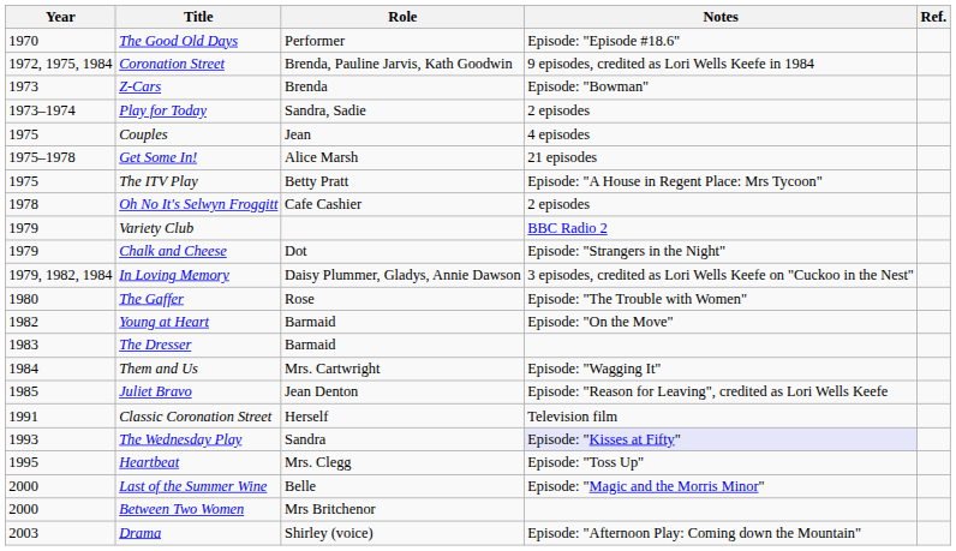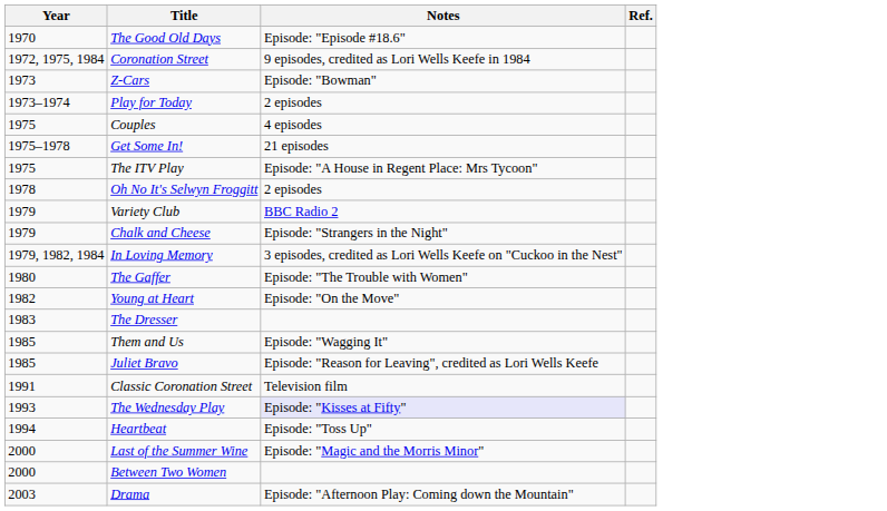 <table class="wikitable sortable">
 <tr>
 <th>Year</th>
 <th>Title</th>
-<th>Role</th>
 <th>Notes</th>
 <th>Ref.</th>
 </tr>
 <tr>
 <td>1970</td>
 <td><em><a href='#'>The Good Old Days</a></em></td>
-<td>Performer</td>
 <td>Episode: "Episode #18.6"</td>
 <td></td>
 </tr>
 <tr>
 <td>1972, 1975, 1984</td>
 <td><em><a href='#'>Coronation Street</a></em></td>
-<td>Brenda, Pauline Jarvis, Kath Goodwin</td>
 <td>9 episodes, credited as Lori Wells Keefe in 1984</td>
 <td></td>
 </tr>
 <tr>
 <td>1973</td>
 <td><em><a href='#'>Z-Cars</a></em></td>
-<td>Brenda</td>
 <td>Episode: "Bowman"</td>
 <td></td>
 </tr>
 <tr>
 <td>1973–1974</td>
 <td><em><a href='#'>Play for Today</a></em></td>
-<td>Sandra, Sadie</td>
 <td>2 episodes</td>
 <td></td>
 </tr>
 <tr>
 <td>1975</td>
 <td><em>Couples</em></td>
-<td>Jean</td>
 <td>4 episodes</td>
 <td></td>
 </tr>
 <tr>
 <td>1975–1978</td>
 <td><em><a href='#'>Get Some In!</a></em></td>
-<td>Alice Marsh</td>
 <td>21 episodes</td>
 <td></td>
 </tr>
 <tr>
 <td>1975</td>
 <td><em>The ITV Play</em></td>
-<td>Betty Pratt</td>
 <td>Episode: "A House in Regent Place: Mrs Tycoon"</td>
 <td></td>
 </tr>
 <tr>
 <td>1978</td>
 <td><em><a href='#'>Oh No It's Selwyn Froggitt</a></em></td>
-<td>Cafe Cashier</td>
 <td>2 episodes</td>
 <td></td>
 </tr>
 <tr>
 <td>1979</td>
 <td><em>Variety Club</em></td>
-<td></td>
 <td><a href='#'>BBC Radio 2</a></td>
 <td></td>
 </tr>
 <tr>
 <td>1979</td>
 <td><em><a href='#'>Chalk and Cheese</a></em></td>
-<td>Dot</td>
 <td>Episode: "Strangers in the Night"</td>
 <td></td>
 </tr>
 <tr>
 <td>1979, 1982, 1984</td>
 <td><em><a href='#'>In Loving Memory</a></em></td>
-<td>Daisy Plummer, Gladys, Annie Dawson</td>
 <td>3 episodes,  credited as Lori Wells Keefe on "Cuckoo in the Nest"</td>
 <td></td>
 </tr>
 <tr>
 <td>1980</td>
 <td><em><a href='#'>The Gaffer</a></em></td>
-<td>Rose</td>
 <td>Episode: "The Trouble with Women"</td>
 <td></td>
 </tr>
 <tr>
 <td>1982</td>
 <td><em><a href='#'>Young at Heart</a></em></td>
-<td>Barmaid</td>
 <td>Episode: "On the Move"</td>
 <td></td>
 </tr>
 <tr>
 <td>1983</td>
 <td><em><a href='#'>The Dresser</a></em></td>
-<td>Barmaid</td>
 <td></td>
 <td></td>
 </tr>
 <tr>
-<td>1984</td>
+<td>1985</td>
 <td><em>Them and Us</em></td>
-<td>Mrs. Cartwright</td>
 <td>Episode: "Wagging It"</td>
 <td></td>
 </tr>
 <tr>
 <td>1985</td>
 <td><em><a href='#'>Juliet Bravo</a></em></td>
-<td>Jean Denton</td>
 <td>Episode: "Reason for Leaving", credited as Lori Wells Keefe</td>
 <td></td>
 </tr>
 <tr>
 <td>1991</td>
 <td><em>Classic Coronation Street</em></td>
-<td>Herself</td>
 <td>Television film</td>
 <td></td>
 </tr>
 <tr>
 <td>1993</td>
 <td><em><a href='#'>The Wednesday Play</a></em></td>
-<td>Sandra</td>
 <td style="background: lavender;">Episode: "<a href='#'>Kisses at Fifty</a>"</td>
 <td></td>
 </tr>
 <tr>
-<td>1995</td>
+<td>1994</td>
 <td><em><a href='#'>Heartbeat</a></em></td>
-<td>Mrs. Clegg</td>
 <td>Episode: "Toss Up"</td>
 <td></td>
 </tr>
 <tr>
 <td>2000</td>
 <td><em><a href='#'>Last of the Summer Wine</a></em></td>
-<td>Belle</td>
 <td>Episode: "<a href='#'>Magic and the Morris Minor</a>"</td>
 <td></td>
 </tr>
 <tr>
 <td>2000</td>
 <td><em><a href='#'>Between Two Women</a></em></td>
-<td>Mrs Britchenor</td>
 <td></td>
 <td></td>
 </tr>
 <tr>
 <td>2003</td>
 <td><em><a href='#'>Drama</a></em></td>
-<td>Shirley (voice)</td>
 <td>Episode: "Afternoon Play: Coming down the Mountain"</td>
 <td></td>
 </tr>
 </table>
